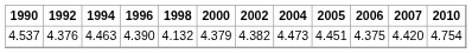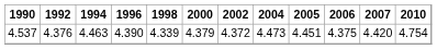 <table align="center" rules="all" cellspacing="0" cellpadding="4" style="border: 1px solid #999; border-right: 2px solid #999; border-bottom:2px solid #999">
 <tr>
 <th>1990</th>
 <th>1992</th>
 <th>1994</th>
 <th>1996</th>
 <th>1998</th>
 <th>2000</th>
 <th>2002</th>
 <th>2004</th>
 <th>2005</th>
 <th>2006</th>
 <th>2007</th>
 <th>2010</th>
 </tr>
 <tr>
 <td align=center>4.537</td>
 <td align=center>4.376</td>
 <td align=center>4.463</td>
 <td align=center>4.390</td>
-<td align=center>4.132</td>
+<td align=center>4.339</td>
 <td align=center>4.379</td>
-<td align=center>4.382</td>
+<td align=center>4.372</td>
 <td align=center>4.473</td>
 <td align=center>4.451</td>
 <td align=center>4.375</td>
 <td align=center>4.420</td>
 <td align=center>4.754</td>
 </tr>
 </table>
